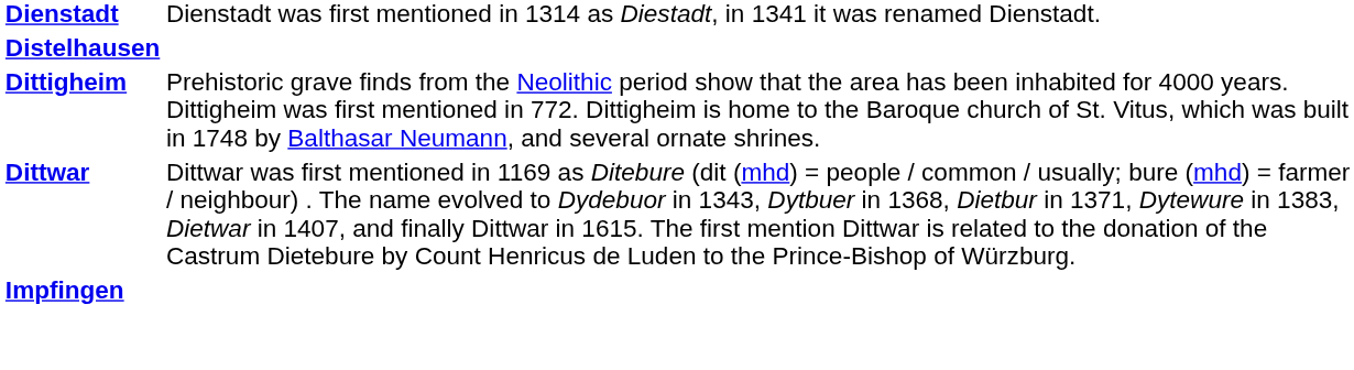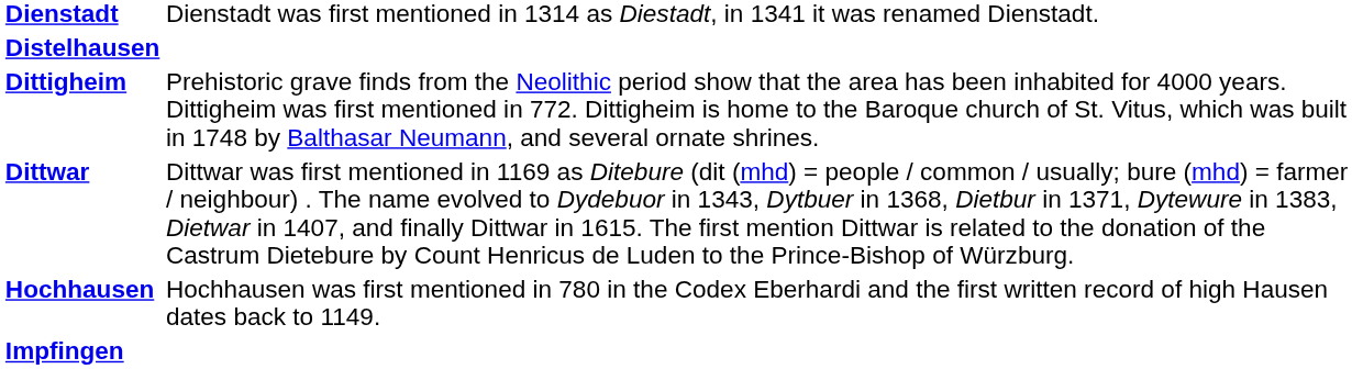 <table>
 <tr style="vertical-align: top;">
 <td></td>
 <td><strong><a href='#'>Dienstadt</a></strong></td>
 <td>Dienstadt was first mentioned in 1314 as <em>Diestadt</em>, in 1341 it was renamed Dienstadt.</td>
 </tr>
 <tr style="vertical-align: top;">
 <td></td>
 <td><strong><a href='#'>Distelhausen</a></strong></td>
 <td></td>
 </tr>
 <tr style="vertical-align: top;">
 <td></td>
 <td><strong><a href='#'>Dittigheim</a></strong></td>
 <td>Prehistoric grave finds from the <a href='#'>Neolithic</a> period show that the area has been inhabited for 4000 years. Dittigheim was first mentioned in 772. Dittigheim is home to the Baroque church of St. Vitus, which was built in 1748 by <a href='#'>Balthasar Neumann</a>, and several ornate shrines.</td>
 </tr>
 <tr style="vertical-align: top;">
 <td></td>
 <td><strong><a href='#'>Dittwar</a></strong></td>
 <td>Dittwar was first mentioned in 1169 as <em>Ditebure</em> (dit (<a href='#'>mhd</a>) = people / common / usually; bure (<a href='#'>mhd</a>) = farmer / neighbour) . The name evolved to <em>Dydebuor</em> in 1343, <em>Dytbuer</em> in 1368, <em>Dietbur</em> in 1371, <em>Dytewure</em> in 1383, <em>Dietwar</em> in 1407, and finally Dittwar in 1615. The first mention Dittwar is related to the donation of the Castrum Dietebure by Count Henricus de Luden to the Prince-Bishop of Würzburg.</td>
 </tr>
 <tr style="vertical-align: top;">
 <td></td>
+<td><strong><a href='#'>Hochhausen</a></strong></td>
+<td>Hochhausen was first mentioned in 780 in the Codex Eberhardi and the first written record of high Hausen dates back to 1149.</td>
+</tr>
+<tr style="vertical-align: top;">
+<td></td>
 <td><strong><a href='#'>Impfingen</a></strong></td>
 <td></td>
 </tr>
 </table>
